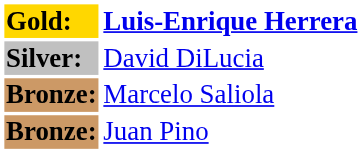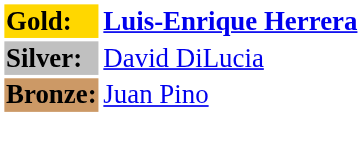 <table>
 <tr>
 <td bgcolor="gold"><strong>Gold:</strong></td>
 <td> <strong><a href='#'>Luis-Enrique Herrera</a></strong></td>
 </tr>
 <tr>
 <td bgcolor="silver"><strong>Silver:</strong></td>
 <td> <a href='#'>David DiLucia</a></td>
 </tr>
 <tr>
 <td bgcolor="CC9966"><strong>Bronze:</strong></td>
-<td> <a href='#'>Marcelo Saliola</a></td>
-</tr>
-<tr>
-<td bgcolor="CC9966"><strong>Bronze:</strong></td>
 <td> <a href='#'>Juan Pino</a></td>
 </tr>
 </table>
